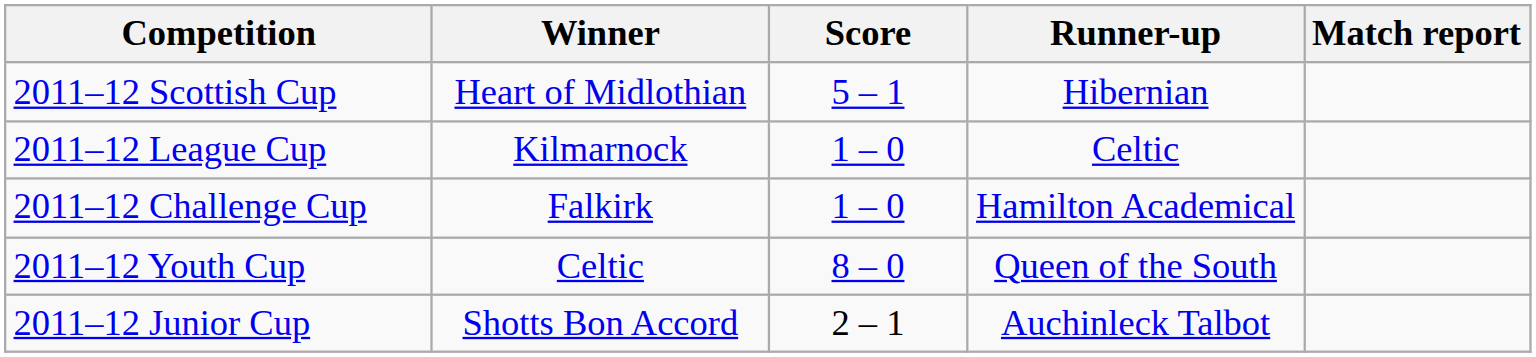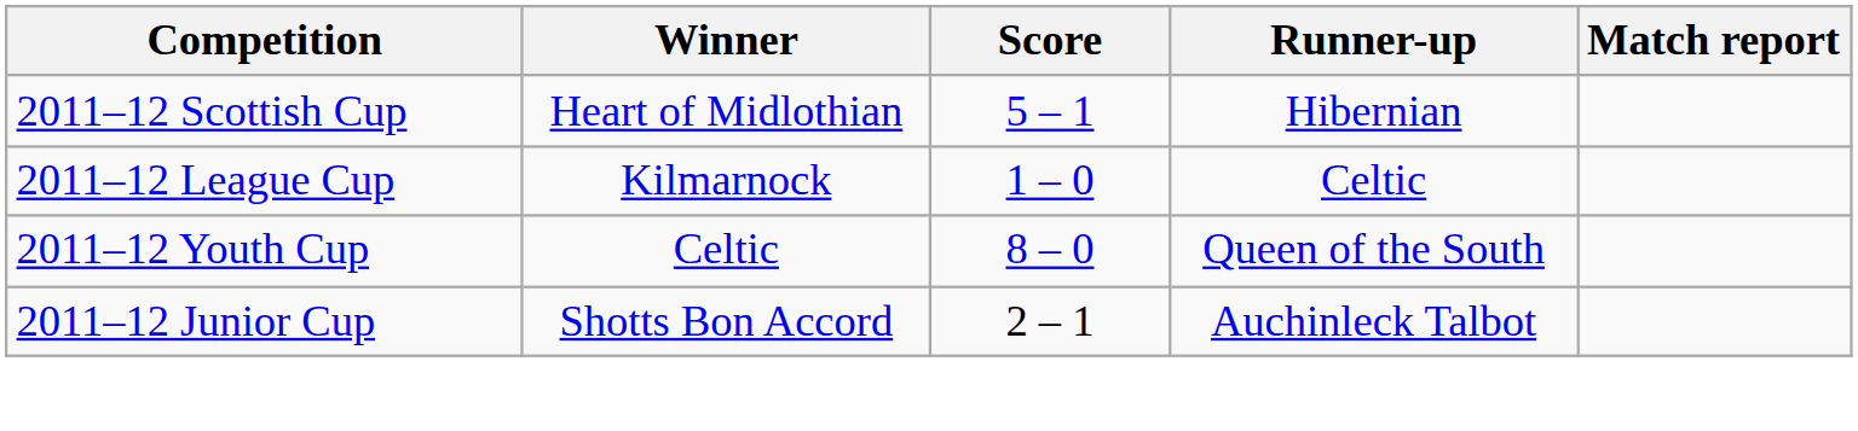 <table class="wikitable" style="text-align:center">
 <tr>
 <th width=180>Competition</th>
 <th width=140>Winner</th>
 <th width=80>Score</th>
 <th width=140>Runner-up</th>
 <th>Match report</th>
 </tr>
 <tr>
 <td align=left><a href='#'>2011–12 Scottish Cup</a></td>
 <td><a href='#'>Heart of Midlothian</a></td>
 <td><a href='#'>5 – 1</a></td>
 <td><a href='#'>Hibernian</a></td>
 <td></td>
 </tr>
 <tr>
 <td align=left><a href='#'>2011–12 League Cup</a></td>
 <td><a href='#'>Kilmarnock</a></td>
 <td><a href='#'>1 – 0</a></td>
 <td><a href='#'>Celtic</a></td>
 <td></td>
 </tr>
 <tr>
-<td align=left><a href='#'>2011–12 Challenge Cup</a></td>
-<td><a href='#'>Falkirk</a></td>
-<td><a href='#'>1 – 0</a></td>
-<td><a href='#'>Hamilton Academical</a></td>
-<td></td>
-</tr>
-<tr>
 <td align=left><a href='#'>2011–12 Youth Cup</a></td>
 <td><a href='#'>Celtic</a></td>
 <td><a href='#'>8 – 0</a></td>
 <td><a href='#'>Queen of the South</a></td>
 <td></td>
 </tr>
 <tr>
 <td align=left><a href='#'>2011–12 Junior Cup</a></td>
 <td><a href='#'>Shotts Bon Accord</a></td>
 <td>2 – 1</td>
 <td><a href='#'>Auchinleck Talbot</a></td>
 <td></td>
 </tr>
 </table>
